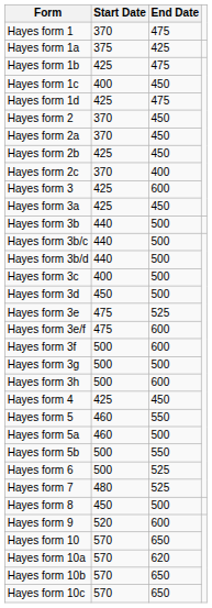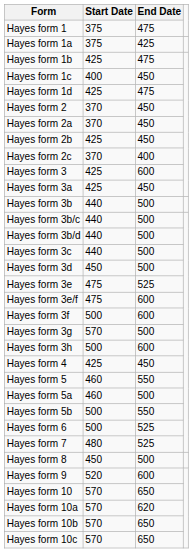 <table class="wikitable sortable">
 <tr>
 <th>Form</th>
 <th>Start Date</th>
 <th>End Date</th>
 </tr>
 <tr>
 <td>Hayes form 1</td>
-<td>370</td>
+<td>375</td>
 <td>475</td>
 </tr>
 <tr>
 <td>Hayes form 1a</td>
 <td>375</td>
 <td>425</td>
 <td></td>
 </tr>
 <tr>
 <td>Hayes form 1b</td>
 <td>425</td>
 <td>475</td>
 </tr>
 <tr>
 <td>Hayes form 1c</td>
 <td>400</td>
 <td>450</td>
 </tr>
 <tr>
 <td>Hayes form 1d</td>
 <td>425</td>
 <td>475</td>
 </tr>
 <tr>
 <td>Hayes form 2</td>
 <td>370</td>
 <td>450</td>
 </tr>
 <tr>
 <td>Hayes form 2a</td>
 <td>370</td>
 <td>450</td>
 </tr>
 <tr>
 <td>Hayes form 2b</td>
 <td>425</td>
 <td>450</td>
 </tr>
 <tr>
 <td>Hayes form 2c</td>
 <td>370</td>
 <td>400</td>
 </tr>
 <tr>
 <td>Hayes form 3</td>
 <td>425</td>
 <td>600</td>
 </tr>
 <tr>
 <td>Hayes form 3a</td>
 <td>425</td>
 <td>450</td>
 </tr>
 <tr>
 <td>Hayes form 3b</td>
 <td>440</td>
 <td>500</td>
 <td></td>
 </tr>
 <tr>
 <td>Hayes form 3b/c</td>
 <td>440</td>
 <td>500</td>
 </tr>
 <tr>
 <td>Hayes form 3b/d</td>
 <td>440</td>
 <td>500</td>
 </tr>
 <tr>
 <td>Hayes form 3c</td>
-<td>400</td>
+<td>440</td>
 <td>500</td>
 </tr>
 <tr>
 <td>Hayes form 3d</td>
 <td>450</td>
 <td>500</td>
 </tr>
 <tr>
 <td>Hayes form 3e</td>
 <td>475</td>
 <td>525</td>
 </tr>
 <tr>
 <td>Hayes form 3e/f</td>
 <td>475</td>
 <td>600</td>
 </tr>
 <tr>
 <td>Hayes form 3f</td>
 <td>500</td>
 <td>600</td>
 </tr>
 <tr>
 <td>Hayes form 3g</td>
-<td>500</td>
+<td>570</td>
 <td>500</td>
 </tr>
 <tr>
 <td>Hayes form 3h</td>
 <td>500</td>
 <td>600</td>
 </tr>
 <tr>
 <td>Hayes form 4</td>
 <td>425</td>
 <td>450</td>
 </tr>
 <tr>
 <td>Hayes form 5</td>
 <td>460</td>
 <td>550</td>
 </tr>
 <tr>
 <td>Hayes form 5a</td>
 <td>460</td>
 <td>500</td>
 </tr>
 <tr>
 <td>Hayes form 5b</td>
 <td>500</td>
 <td>550</td>
 </tr>
 <tr>
 <td>Hayes form 6</td>
 <td>500</td>
 <td>525</td>
 </tr>
 <tr>
 <td>Hayes form 7</td>
 <td>480</td>
 <td>525</td>
 </tr>
 <tr>
 <td>Hayes form 8</td>
 <td>450</td>
 <td>500</td>
 <td></td>
 </tr>
 <tr>
 <td>Hayes form 9</td>
 <td>520</td>
 <td>600</td>
 </tr>
 <tr>
 <td>Hayes form 10</td>
 <td>570</td>
 <td>650</td>
 </tr>
 <tr>
 <td>Hayes form 10a</td>
 <td>570</td>
 <td>620</td>
 </tr>
 <tr>
 <td>Hayes form 10b</td>
 <td>570</td>
 <td>650</td>
 </tr>
 <tr>
 <td>Hayes form 10c</td>
 <td>570</td>
 <td>650</td>
 </tr>
 </table>
